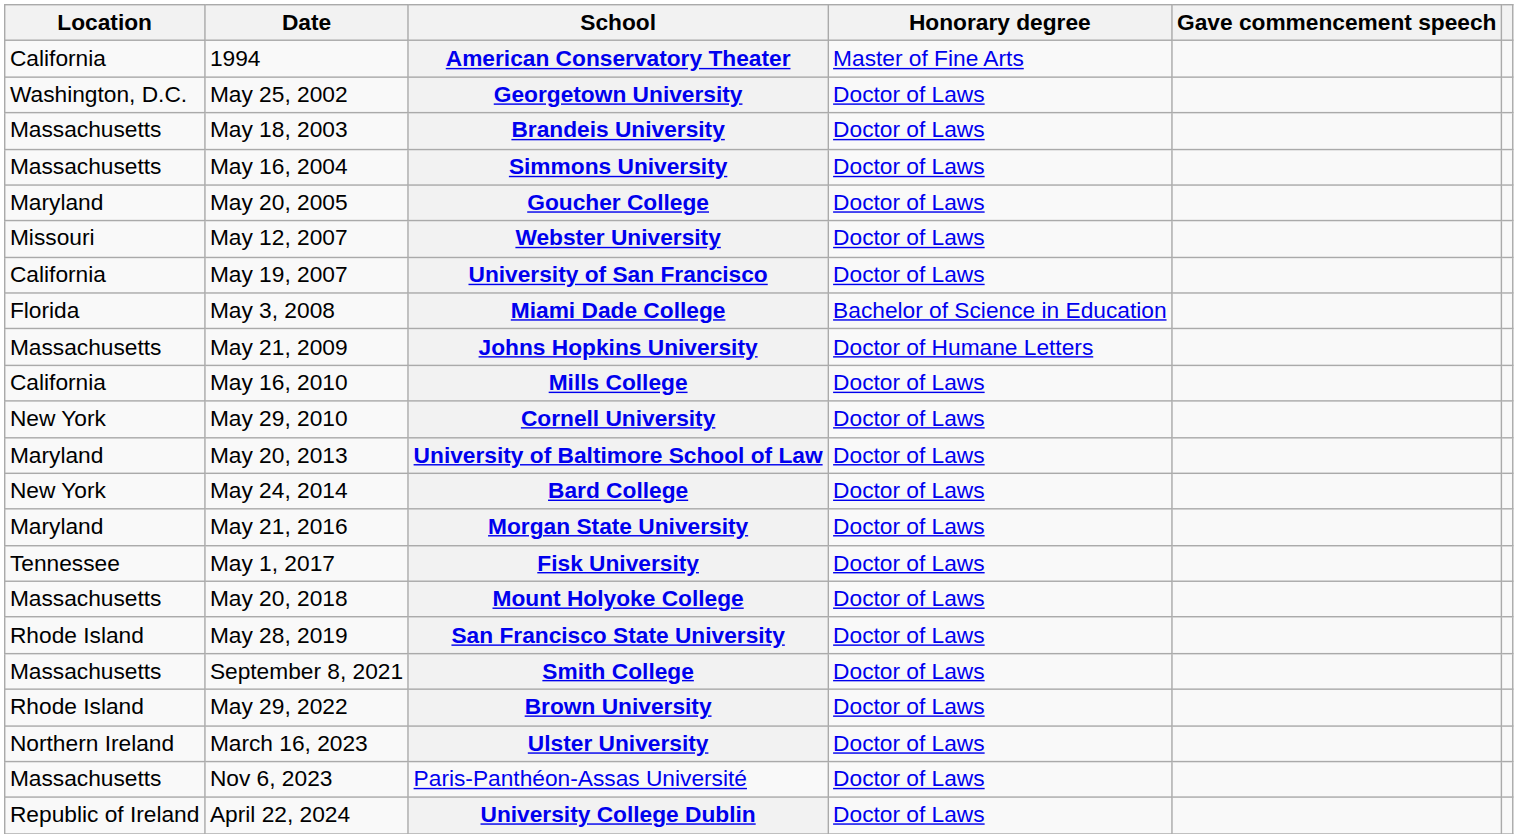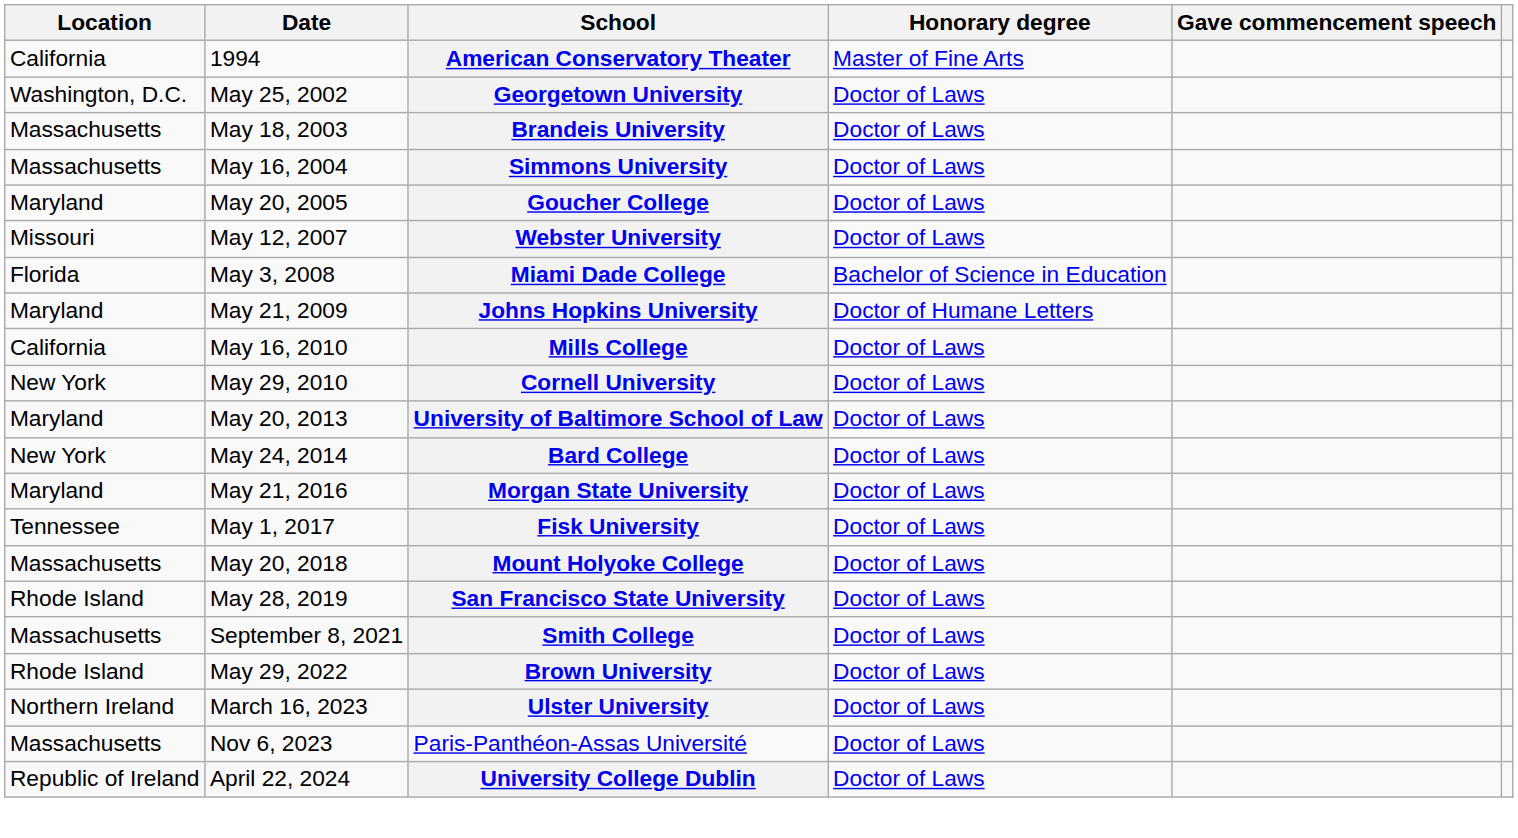 <table class="wikitable sortable plainrowheaders">
 <tr>
 <th scope="col">Location</th>
 <th scope="col" data-sort-type="date">Date</th>
 <th scope="col">School</th>
 <th scope="col">Honorary degree</th>
 <th scope="col">Gave commencement speech</th>
 <th scope="col"></th>
 </tr>
 <tr>
 <td>California</td>
 <td>1994</td>
 <th scope="row"><a href='#'>American Conservatory Theater</a></th>
 <td><a href='#'>Master of Fine Arts</a></td>
 <td></td>
 <td></td>
 </tr>
 <tr>
 <td>Washington, D.C.</td>
 <td>May 25, 2002</td>
 <th scope="row"><a href='#'>Georgetown University</a></th>
 <td><a href='#'>Doctor of Laws</a></td>
 <td></td>
 <td></td>
 </tr>
 <tr>
 <td>Massachusetts</td>
 <td>May 18, 2003</td>
 <th scope="row"><a href='#'>Brandeis University</a></th>
 <td><a href='#'>Doctor of Laws</a></td>
 <td></td>
 <td></td>
 </tr>
 <tr>
 <td>Massachusetts</td>
 <td>May 16, 2004</td>
 <th scope="row"><a href='#'>Simmons University</a></th>
 <td><a href='#'>Doctor of Laws</a></td>
 <td></td>
 <td></td>
 </tr>
 <tr>
 <td>Maryland</td>
 <td>May 20, 2005</td>
 <th scope="row"><a href='#'>Goucher College</a></th>
 <td><a href='#'>Doctor of Laws</a></td>
 <td></td>
 <td></td>
 </tr>
 <tr>
 <td>Missouri</td>
 <td>May 12, 2007</td>
 <th scope="row"><a href='#'>Webster University</a></th>
 <td><a href='#'>Doctor of Laws</a></td>
 <td></td>
 <td></td>
 </tr>
 <tr>
-<td>California</td>
-<td>May 19, 2007</td>
-<th scope="row"><a href='#'>University of San Francisco</a></th>
-<td><a href='#'>Doctor of Laws</a></td>
-<td></td>
-<td></td>
-</tr>
-<tr>
 <td>Florida</td>
 <td>May 3, 2008</td>
 <th scope="row"><a href='#'>Miami Dade College</a></th>
 <td><a href='#'>Bachelor of Science in Education</a></td>
 <td></td>
 <td></td>
 </tr>
 <tr>
-<td>Massachusetts</td>
+<td>Maryland</td>
 <td>May 21, 2009</td>
 <th scope="row"><a href='#'>Johns Hopkins University</a></th>
 <td><a href='#'>Doctor of Humane Letters</a></td>
 <td></td>
 <td></td>
 </tr>
 <tr>
 <td>California</td>
 <td>May 16, 2010</td>
 <th scope="row"><a href='#'>Mills College</a></th>
 <td><a href='#'>Doctor of Laws</a></td>
 <td></td>
 <td></td>
 </tr>
 <tr>
 <td>New York</td>
 <td>May 29, 2010</td>
 <th scope="row"><a href='#'>Cornell University</a></th>
 <td><a href='#'>Doctor of Laws</a></td>
 <td></td>
 <td></td>
 </tr>
 <tr>
 <td>Maryland</td>
 <td>May 20, 2013</td>
 <th scope="row"><a href='#'>University of Baltimore School of Law</a></th>
 <td><a href='#'>Doctor of Laws</a></td>
 <td></td>
 <td></td>
 </tr>
 <tr>
 <td>New York</td>
 <td>May 24, 2014</td>
 <th scope="row"><a href='#'>Bard College</a></th>
 <td><a href='#'>Doctor of Laws</a></td>
 <td></td>
 <td></td>
 </tr>
 <tr>
 <td>Maryland</td>
 <td>May 21, 2016</td>
 <th scope="row"><a href='#'>Morgan State University</a></th>
 <td><a href='#'>Doctor of Laws</a></td>
 <td></td>
 <td></td>
 </tr>
 <tr>
 <td>Tennessee</td>
 <td>May 1, 2017</td>
 <th scope="row"><a href='#'>Fisk University</a></th>
 <td><a href='#'>Doctor of Laws</a></td>
 <td></td>
 <td></td>
 </tr>
 <tr>
 <td>Massachusetts</td>
 <td>May 20, 2018</td>
 <th scope="row"><a href='#'>Mount Holyoke College</a></th>
 <td><a href='#'>Doctor of Laws</a></td>
 <td></td>
 <td></td>
 </tr>
 <tr>
 <td>Rhode Island</td>
 <td>May 28, 2019</td>
 <th scope="row"><a href='#'>San Francisco State University</a></th>
 <td><a href='#'>Doctor of Laws</a></td>
 <td></td>
 <td></td>
 </tr>
 <tr>
 <td>Massachusetts</td>
 <td>September 8, 2021</td>
 <th scope="row"><a href='#'>Smith College</a></th>
 <td><a href='#'>Doctor of Laws</a></td>
 <td></td>
 <td></td>
 </tr>
 <tr>
 <td>Rhode Island</td>
 <td>May 29, 2022</td>
 <th scope="row"><a href='#'>Brown University</a></th>
 <td><a href='#'>Doctor of Laws</a></td>
 <td></td>
 <td></td>
 </tr>
 <tr>
 <td>Northern Ireland</td>
 <td>March 16, 2023</td>
 <th scope="row"><a href='#'>Ulster University</a></th>
 <td><a href='#'>Doctor of Laws</a></td>
 <td></td>
 <td></td>
 </tr>
 <tr>
 <td>Massachusetts</td>
 <td>Nov 6, 2023</td>
 <td><a href='#'>Paris-Panthéon-Assas Université</a></td>
 <td><a href='#'>Doctor of Laws</a></td>
 <td></td>
 <td></td>
 </tr>
 <tr>
 <td>Republic of Ireland</td>
 <td>April 22, 2024</td>
 <th scope="row"><a href='#'>University College Dublin</a></th>
 <td><a href='#'>Doctor of Laws</a></td>
 <td></td>
 <td></td>
 </tr>
 </table>
